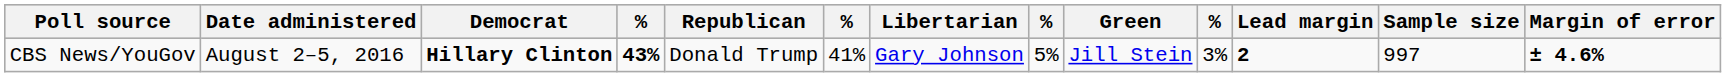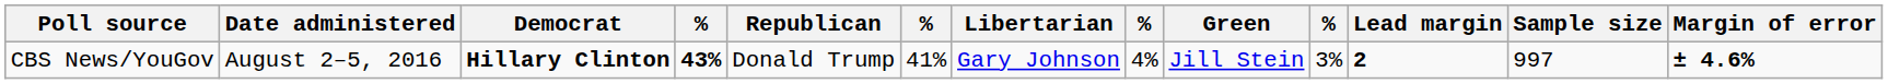 <table class="wikitable">
 <tr>
 <th>Poll source</th>
 <th>Date administered</th>
 <th>Democrat</th>
 <th>%</th>
 <th>Republican</th>
 <th>%</th>
 <th>Libertarian</th>
 <th>%</th>
 <th>Green</th>
 <th>%</th>
 <th>Lead margin</th>
 <th>Sample size</th>
 <th>Margin of error</th>
 </tr>
 <tr>
 <td>CBS News/YouGov</td>
 <td>August 2–5, 2016</td>
 <td><strong>Hillary Clinton</strong></td>
 <td><strong>43%</strong></td>
 <td>Donald Trump</td>
 <td>41%</td>
 <td><a href='#'>Gary Johnson</a></td>
-<td>5%</td>
+<td>4%</td>
 <td><a href='#'>Jill Stein</a></td>
 <td>3%</td>
 <td><strong>2</strong></td>
 <td>997</td>
 <td><strong>± 4.6%</strong></td>
 </tr>
 </table>
